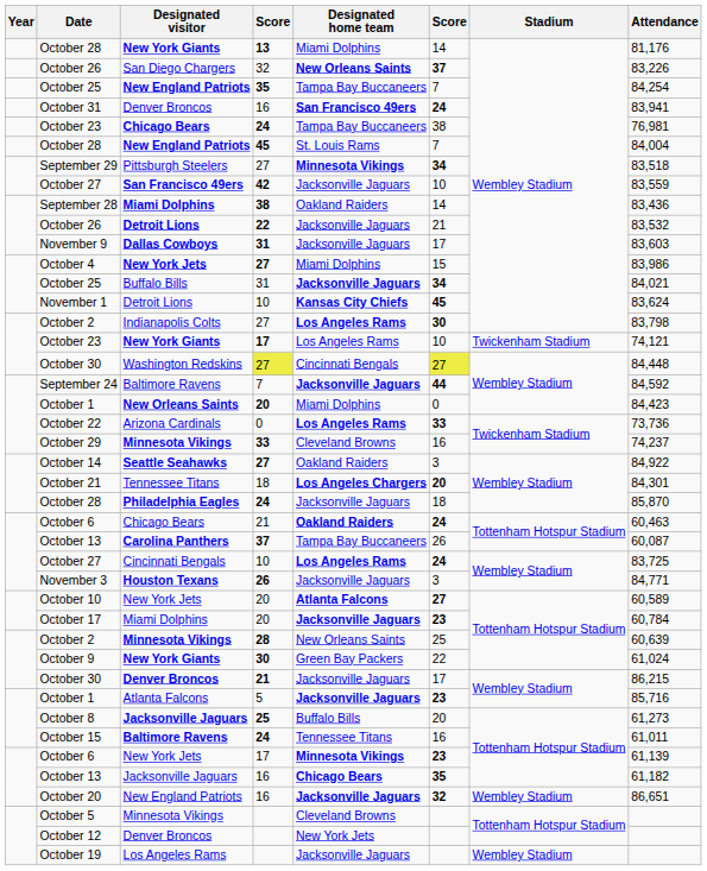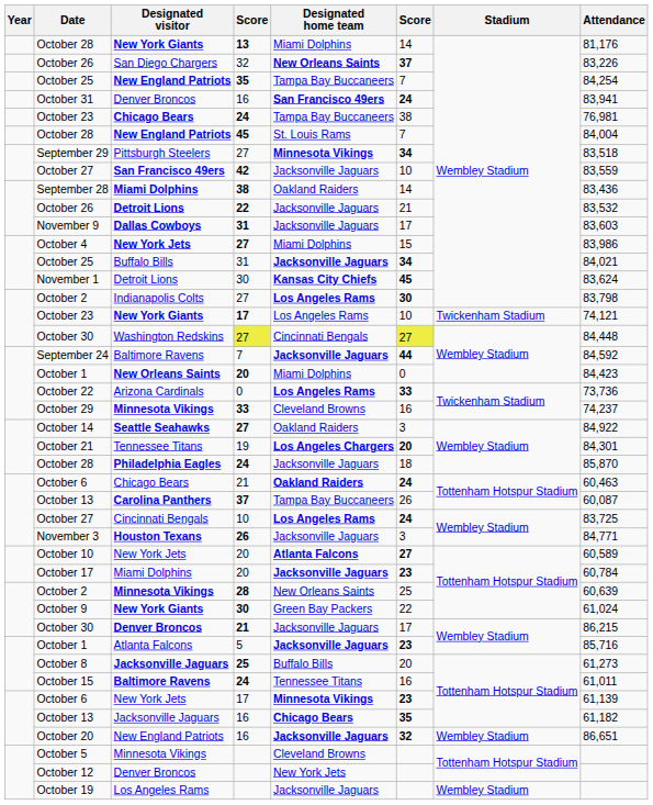 <table class="wikitable sortable">
 <tr>
 <th>Year</th>
 <th>Date</th>
 <th>Designated<br>visitor</th>
 <th>Score</th>
 <th>Designated<br>home team</th>
 <th>Score</th>
 <th>Stadium</th>
 <th>Attendance</th>
 </tr>
 <tr>
 <td></td>
 <td>October 28</td>
 <td><strong><a href='#'>New York Giants</a></strong></td>
 <td><strong>13</strong></td>
 <td><a href='#'>Miami Dolphins</a></td>
 <td>14</td>
 <td rowspan="15"><a href='#'>Wembley Stadium</a></td>
 <td>81,176</td>
 </tr>
 <tr>
 <td></td>
 <td>October 26</td>
 <td><a href='#'>San Diego Chargers</a></td>
 <td>32</td>
 <td><strong><a href='#'>New Orleans Saints</a></strong></td>
 <td><strong>37</strong></td>
 <td>83,226</td>
 </tr>
 <tr>
 <td></td>
 <td>October 25</td>
 <td><strong><a href='#'>New England Patriots</a></strong></td>
 <td><strong>35</strong></td>
 <td><a href='#'>Tampa Bay Buccaneers</a></td>
 <td>7</td>
 <td>84,254</td>
 </tr>
 <tr>
 <td></td>
 <td>October 31</td>
 <td><a href='#'>Denver Broncos</a></td>
 <td>16</td>
 <td><strong><a href='#'>San Francisco 49ers</a></strong></td>
 <td><strong>24</strong></td>
 <td>83,941</td>
 </tr>
 <tr>
 <td></td>
 <td>October 23</td>
 <td><strong><a href='#'>Chicago Bears</a></strong></td>
 <td><strong>24</strong></td>
 <td><a href='#'>Tampa Bay Buccaneers</a></td>
 <td>38</td>
 <td>76,981</td>
 </tr>
 <tr>
 <td></td>
 <td>October 28</td>
 <td><strong><a href='#'>New England Patriots</a></strong></td>
 <td><strong>45</strong></td>
 <td><a href='#'>St. Louis Rams</a></td>
 <td>7</td>
 <td>84,004</td>
 </tr>
 <tr>
 <td rowspan="2"></td>
 <td>September 29</td>
 <td><a href='#'>Pittsburgh Steelers</a></td>
 <td>27</td>
 <td><strong><a href='#'>Minnesota Vikings</a></strong></td>
 <td><strong>34</strong></td>
 <td>83,518</td>
 </tr>
 <tr>
 <td>October 27</td>
 <td><strong><a href='#'>San Francisco 49ers</a></strong></td>
 <td><strong>42</strong></td>
 <td><a href='#'>Jacksonville Jaguars</a></td>
 <td>10</td>
 <td>83,559</td>
 </tr>
 <tr>
 <td rowspan="3"></td>
 <td>September 28</td>
 <td><strong><a href='#'>Miami Dolphins</a></strong></td>
 <td><strong>38</strong></td>
 <td><a href='#'>Oakland Raiders</a></td>
 <td>14</td>
 <td>83,436</td>
 </tr>
 <tr>
 <td>October 26</td>
 <td><strong><a href='#'>Detroit Lions</a></strong></td>
 <td><strong>22</strong></td>
 <td><a href='#'>Jacksonville Jaguars</a></td>
 <td>21</td>
 <td>83,532</td>
 </tr>
 <tr>
 <td>November 9</td>
 <td><strong><a href='#'>Dallas Cowboys</a></strong></td>
 <td><strong>31</strong></td>
 <td><a href='#'>Jacksonville Jaguars</a></td>
 <td>17</td>
 <td>83,603</td>
 </tr>
 <tr>
 <td rowspan="3"></td>
 <td>October 4</td>
 <td><strong><a href='#'>New York Jets</a></strong></td>
 <td><strong>27</strong></td>
 <td><a href='#'>Miami Dolphins</a></td>
 <td>15</td>
 <td>83,986</td>
 </tr>
 <tr>
 <td>October 25</td>
 <td><a href='#'>Buffalo Bills</a></td>
 <td>31</td>
 <td><strong><a href='#'>Jacksonville Jaguars</a></strong></td>
 <td><strong>34</strong></td>
 <td>84,021</td>
 </tr>
 <tr>
 <td>November 1</td>
 <td><a href='#'>Detroit Lions</a></td>
-<td>10</td>
+<td>30</td>
 <td><strong><a href='#'>Kansas City Chiefs</a></strong></td>
 <td><strong>45</strong></td>
 <td>83,624</td>
 </tr>
 <tr>
 <td rowspan="3"></td>
 <td>October 2</td>
 <td><a href='#'>Indianapolis Colts</a></td>
 <td>27</td>
 <td><strong><a href='#'>Los Angeles Rams</a></strong></td>
 <td><strong>30</strong></td>
 <td>83,798</td>
 </tr>
 <tr>
 <td>October 23</td>
 <td><strong><a href='#'>New York Giants</a></strong></td>
 <td><strong>17</strong></td>
 <td><a href='#'>Los Angeles Rams</a></td>
 <td>10</td>
 <td><a href='#'>Twickenham Stadium</a></td>
 <td>74,121</td>
 </tr>
 <tr>
 <td>October 30</td>
 <td><a href='#'>Washington Redskins</a></td>
 <td style="background-color:#eded45">27<sup></sup></td>
 <td><a href='#'>Cincinnati Bengals</a></td>
 <td style="background-color:#eded45">27<sup></sup></td>
 <td rowspan="3"><a href='#'>Wembley Stadium</a></td>
 <td>84,448</td>
 </tr>
 <tr>
 <td rowspan="4"></td>
 <td>September 24</td>
 <td><a href='#'>Baltimore Ravens</a></td>
 <td>7</td>
 <td><strong><a href='#'>Jacksonville Jaguars</a></strong></td>
 <td><strong>44</strong></td>
 <td>84,592</td>
 </tr>
 <tr>
 <td>October 1</td>
 <td><strong><a href='#'>New Orleans Saints</a></strong></td>
 <td><strong>20</strong></td>
 <td><a href='#'>Miami Dolphins</a></td>
 <td>0</td>
 <td>84,423</td>
 </tr>
 <tr>
 <td>October 22</td>
 <td><a href='#'>Arizona Cardinals</a></td>
 <td>0</td>
 <td><strong><a href='#'>Los Angeles Rams</a></strong></td>
 <td><strong>33</strong></td>
 <td rowspan="2"><a href='#'>Twickenham Stadium</a></td>
 <td>73,736</td>
 </tr>
 <tr>
 <td>October 29</td>
 <td><strong><a href='#'>Minnesota Vikings</a></strong></td>
 <td><strong>33</strong></td>
 <td><a href='#'>Cleveland Browns</a></td>
 <td>16</td>
 <td>74,237</td>
 </tr>
 <tr>
 <td rowspan="3"><br></td>
 <td>October 14</td>
 <td><strong><a href='#'>Seattle Seahawks</a></strong></td>
 <td><strong>27</strong></td>
 <td><a href='#'>Oakland Raiders</a></td>
 <td>3</td>
 <td rowspan="3"><a href='#'>Wembley Stadium</a></td>
 <td>84,922</td>
 </tr>
 <tr>
 <td>October 21</td>
 <td><a href='#'>Tennessee Titans</a></td>
-<td>18</td>
+<td>19</td>
 <td><strong><a href='#'>Los Angeles Chargers</a></strong></td>
 <td><strong>20</strong></td>
 <td>84,301</td>
 </tr>
 <tr>
 <td>October 28</td>
 <td><strong><a href='#'>Philadelphia Eagles</a></strong></td>
 <td><strong>24</strong></td>
 <td><a href='#'>Jacksonville Jaguars</a></td>
 <td>18</td>
 <td>85,870</td>
 </tr>
 <tr>
 <td rowspan="4"><br></td>
 <td>October 6</td>
 <td><a href='#'>Chicago Bears</a></td>
 <td>21</td>
 <td><strong><a href='#'>Oakland Raiders</a></strong></td>
 <td><strong>24</strong></td>
 <td rowspan="2"><a href='#'>Tottenham Hotspur Stadium</a></td>
 <td>60,463</td>
 </tr>
 <tr>
 <td>October 13</td>
 <td><strong><a href='#'>Carolina Panthers</a></strong></td>
 <td><strong>37</strong></td>
 <td><a href='#'>Tampa Bay Buccaneers</a></td>
 <td>26</td>
 <td>60,087</td>
 </tr>
 <tr>
 <td>October 27</td>
 <td><a href='#'>Cincinnati Bengals</a></td>
 <td>10</td>
 <td><strong><a href='#'>Los Angeles Rams</a></strong></td>
 <td><strong>24</strong></td>
 <td rowspan="2"><a href='#'>Wembley Stadium</a></td>
 <td>83,725</td>
 </tr>
 <tr>
 <td>November 3</td>
 <td><strong><a href='#'>Houston Texans</a></strong></td>
 <td><strong>26</strong></td>
 <td><a href='#'>Jacksonville Jaguars</a></td>
 <td>3</td>
 <td>84,771</td>
 </tr>
 <tr>
 <td rowspan="2"></td>
 <td>October 10</td>
 <td><a href='#'>New York Jets</a></td>
 <td>20</td>
 <td><strong><a href='#'>Atlanta Falcons</a></strong></td>
 <td><strong>27</strong></td>
 <td rowspan="4"><a href='#'>Tottenham Hotspur Stadium</a></td>
 <td>60,589</td>
 </tr>
 <tr>
 <td>October 17</td>
 <td><a href='#'>Miami Dolphins</a></td>
 <td>20</td>
 <td><strong><a href='#'>Jacksonville Jaguars</a></strong></td>
 <td><strong>23</strong></td>
 <td>60,784</td>
 </tr>
 <tr>
 <td rowspan="3"></td>
 <td>October 2</td>
 <td><strong><a href='#'>Minnesota Vikings</a></strong></td>
 <td><strong>28</strong></td>
 <td><a href='#'>New Orleans Saints</a></td>
 <td>25</td>
 <td>60,639</td>
 </tr>
 <tr>
 <td>October 9</td>
 <td><strong><a href='#'>New York Giants</a></strong></td>
 <td><strong>30</strong></td>
 <td><a href='#'>Green Bay Packers</a></td>
 <td>22</td>
 <td>61,024</td>
 </tr>
 <tr>
 <td>October 30</td>
 <td><strong><a href='#'>Denver Broncos</a></strong></td>
 <td><strong>21</strong></td>
 <td><a href='#'>Jacksonville Jaguars</a></td>
 <td>17</td>
 <td rowspan="2"><a href='#'>Wembley Stadium</a></td>
 <td>86,215</td>
 </tr>
 <tr>
 <td rowspan="3"></td>
 <td>October 1</td>
 <td><a href='#'>Atlanta Falcons</a></td>
 <td>5</td>
 <td><strong><a href='#'>Jacksonville Jaguars</a></strong></td>
 <td><strong>23</strong></td>
 <td>85,716</td>
 </tr>
 <tr>
 <td>October 8</td>
 <td><strong><a href='#'>Jacksonville Jaguars</a></strong></td>
 <td><strong>25</strong></td>
 <td><a href='#'>Buffalo Bills</a></td>
 <td>20</td>
 <td rowspan="4"><a href='#'>Tottenham Hotspur Stadium</a></td>
 <td>61,273</td>
 </tr>
 <tr>
 <td>October 15</td>
 <td><strong><a href='#'>Baltimore Ravens</a></strong></td>
 <td><strong>24</strong></td>
 <td><a href='#'>Tennessee Titans</a></td>
 <td>16</td>
 <td>61,011</td>
 </tr>
 <tr>
 <td rowspan="3"></td>
 <td>October 6</td>
 <td><a href='#'>New York Jets</a></td>
 <td>17</td>
 <td><strong><a href='#'>Minnesota Vikings</a></strong></td>
 <td><strong>23</strong></td>
 <td>61,139</td>
 </tr>
 <tr>
 <td>October 13</td>
 <td><a href='#'>Jacksonville Jaguars</a></td>
 <td>16</td>
 <td><strong><a href='#'>Chicago Bears</a></strong></td>
 <td><strong>35</strong></td>
 <td>61,182</td>
 </tr>
 <tr>
 <td>October 20</td>
 <td><a href='#'>New England Patriots</a></td>
 <td>16</td>
 <td><strong><a href='#'>Jacksonville Jaguars</a></strong></td>
 <td><strong>32</strong></td>
 <td><a href='#'>Wembley Stadium</a></td>
 <td>86,651</td>
 </tr>
 <tr>
 <td rowspan="3"></td>
 <td>October 5</td>
 <td><a href='#'>Minnesota Vikings</a></td>
 <td></td>
 <td><a href='#'>Cleveland Browns</a></td>
 <td></td>
 <td rowspan="2"><a href='#'>Tottenham Hotspur Stadium</a></td>
 <td></td>
 </tr>
 <tr>
 <td>October 12</td>
 <td><a href='#'>Denver Broncos</a></td>
 <td></td>
 <td><a href='#'>New York Jets</a></td>
 <td></td>
 <td></td>
 </tr>
 <tr>
 <td>October 19</td>
 <td><a href='#'>Los Angeles Rams</a></td>
 <td></td>
 <td><a href='#'>Jacksonville Jaguars</a></td>
 <td></td>
 <td><a href='#'>Wembley Stadium</a></td>
 <td></td>
 </tr>
 </table>
